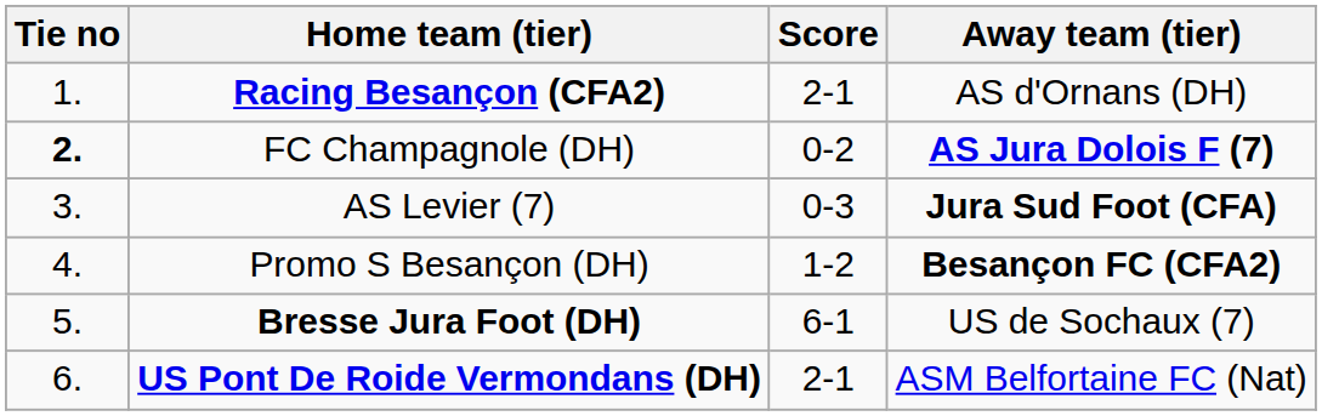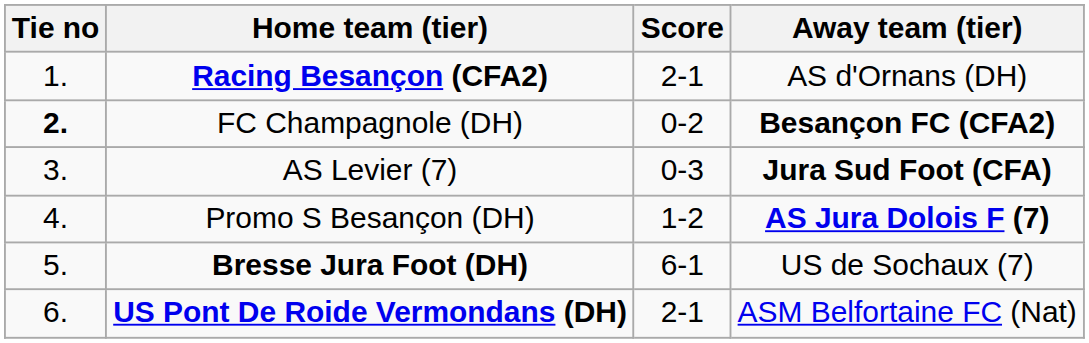 <table class="wikitable" style="text-align: center">
 <tr>
 <th>Tie no</th>
 <th>Home team (tier)</th>
 <th>Score</th>
 <th>Away team (tier)</th>
 </tr>
 <tr>
 <td>1.</td>
 <td><strong><a href='#'>Racing Besançon</a> (CFA2)</strong></td>
 <td>2-1 </td>
 <td>AS d'Ornans (DH)</td>
 </tr>
 <tr>
 <td><strong>2.</strong></td>
 <td>FC Champagnole (DH)</td>
 <td>0-2</td>
-<td><strong><a href='#'>AS Jura Dolois F</a> (7)</strong></td>
+<td><strong>Besançon FC (CFA2)</strong></td>
 </tr>
 <tr>
 <td>3.</td>
 <td>AS Levier (7)</td>
 <td>0-3</td>
 <td><strong>Jura Sud Foot (CFA)</strong></td>
 </tr>
 <tr>
 <td>4.</td>
 <td>Promo S Besançon (DH)</td>
 <td>1-2</td>
-<td><strong>Besançon FC (CFA2)</strong></td>
+<td><strong><a href='#'>AS Jura Dolois F</a> (7)</strong></td>
 </tr>
 <tr>
 <td>5.</td>
 <td><strong>Bresse Jura Foot (DH)</strong></td>
 <td>6-1</td>
 <td>US de Sochaux (7)</td>
 </tr>
 <tr>
 <td>6.</td>
 <td><strong><a href='#'>US Pont De Roide Vermondans</a> (DH)</strong></td>
 <td>2-1</td>
 <td><a href='#'>ASM Belfortaine FC</a> (Nat)</td>
 </tr>
 </table>
